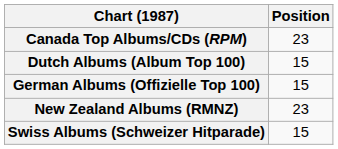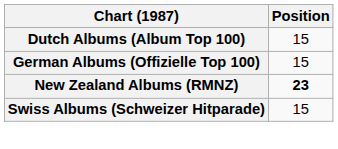 <table class="wikitable sortable plainrowheaders" style="text-align:center">
 <tr>
 <th scope="col">Chart (1987)</th>
 <th scope="col">Position</th>
-</tr>
-<tr>
-<th scope="row">Canada Top Albums/CDs (<em>RPM</em>)</th>
-<td>23</td>
 </tr>
 <tr>
 <th scope="row">Dutch Albums (Album Top 100)</th>
 <td>15</td>
 </tr>
 <tr>
 <th scope="row">German Albums (Offizielle Top 100)</th>
 <td>15</td>
 </tr>
 <tr>
 <th scope="row">New Zealand Albums (RMNZ)</th>
-<td>23</td>
+<td><strong>23</strong></td>
 </tr>
 <tr>
 <th scope="row">Swiss Albums (Schweizer Hitparade)</th>
 <td>15</td>
 </tr>
 </table>
